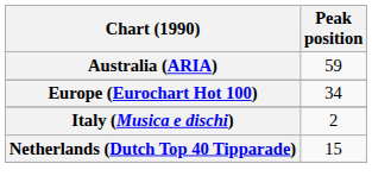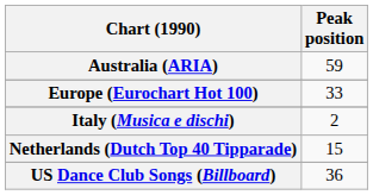 <table class="wikitable sortable plainrowheaders" style="text-align:center">
 <tr>
 <th scope="col">Chart (1990)</th>
 <th scope="col">Peak<br>position</th>
 </tr>
 <tr>
 <th scope="row">Australia (<a href='#'>ARIA</a>)</th>
 <td>59</td>
 </tr>
 <tr>
 </tr>
 <tr>
 </tr>
 <tr>
 <th scope="row">Europe (<a href='#'>Eurochart Hot 100</a>)</th>
-<td>34</td>
+<td>33</td>
 </tr>
 <tr>
 </tr>
 <tr>
 </tr>
 <tr>
 <th scope="row">Italy (<em><a href='#'>Musica e dischi</a></em>)</th>
 <td>2</td>
 </tr>
 <tr>
 <th scope="row">Netherlands (<a href='#'>Dutch Top 40 Tipparade</a>)</th>
 <td>15</td>
 </tr>
 <tr>
 </tr>
 <tr>
 </tr>
 <tr>
 </tr>
 <tr>
 </tr>
 <tr>
 </tr>
+<tr>
+<th scope="row">US <a href='#'>Dance Club Songs</a> (<em><a href='#'>Billboard</a></em>)</th>
+<td>36</td>
+</tr>
 </table>
